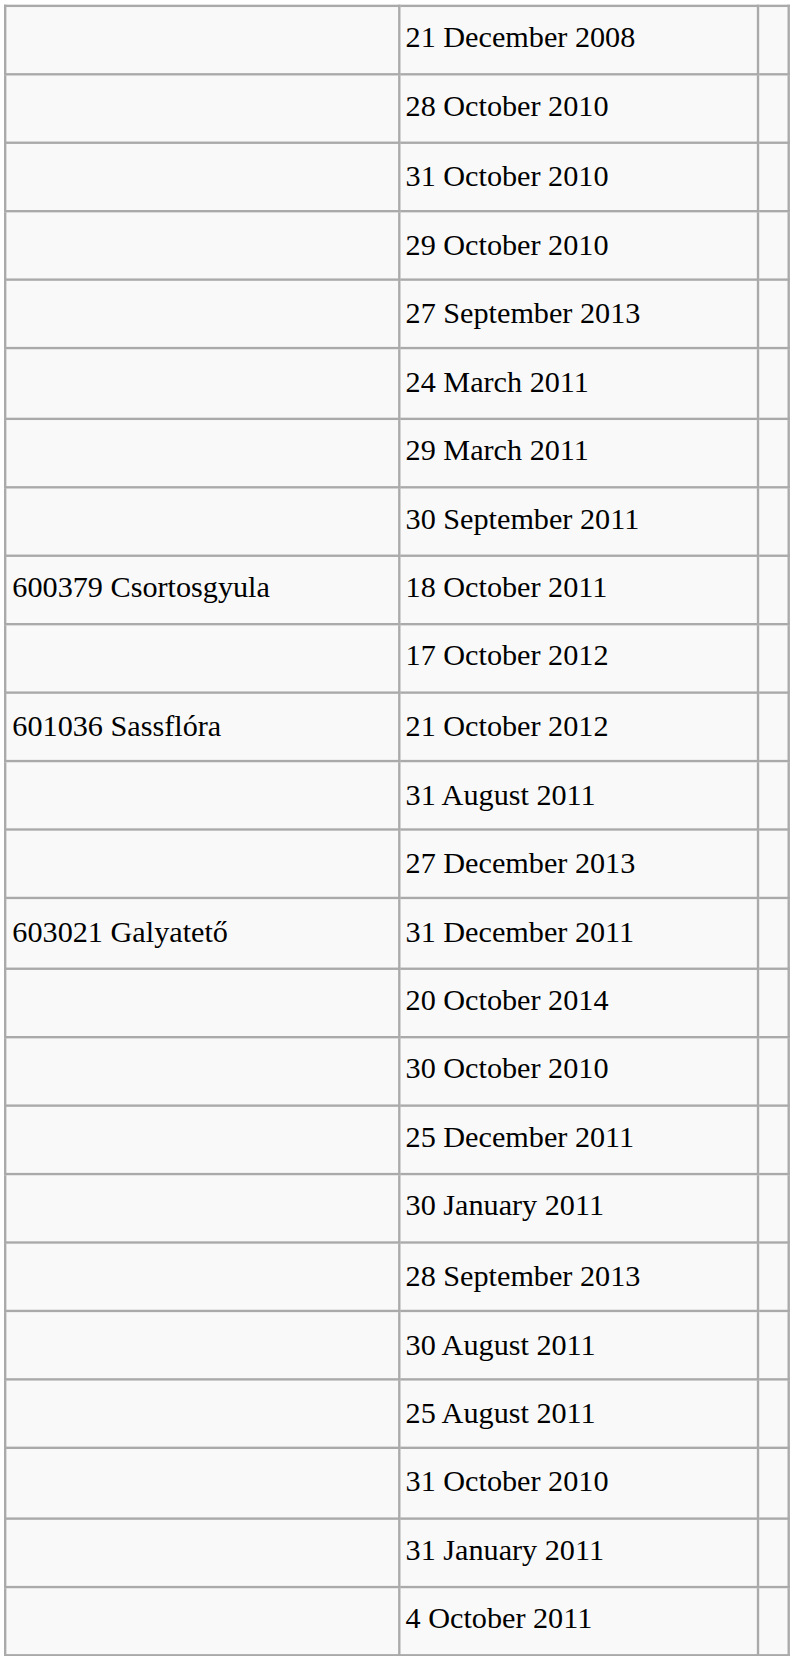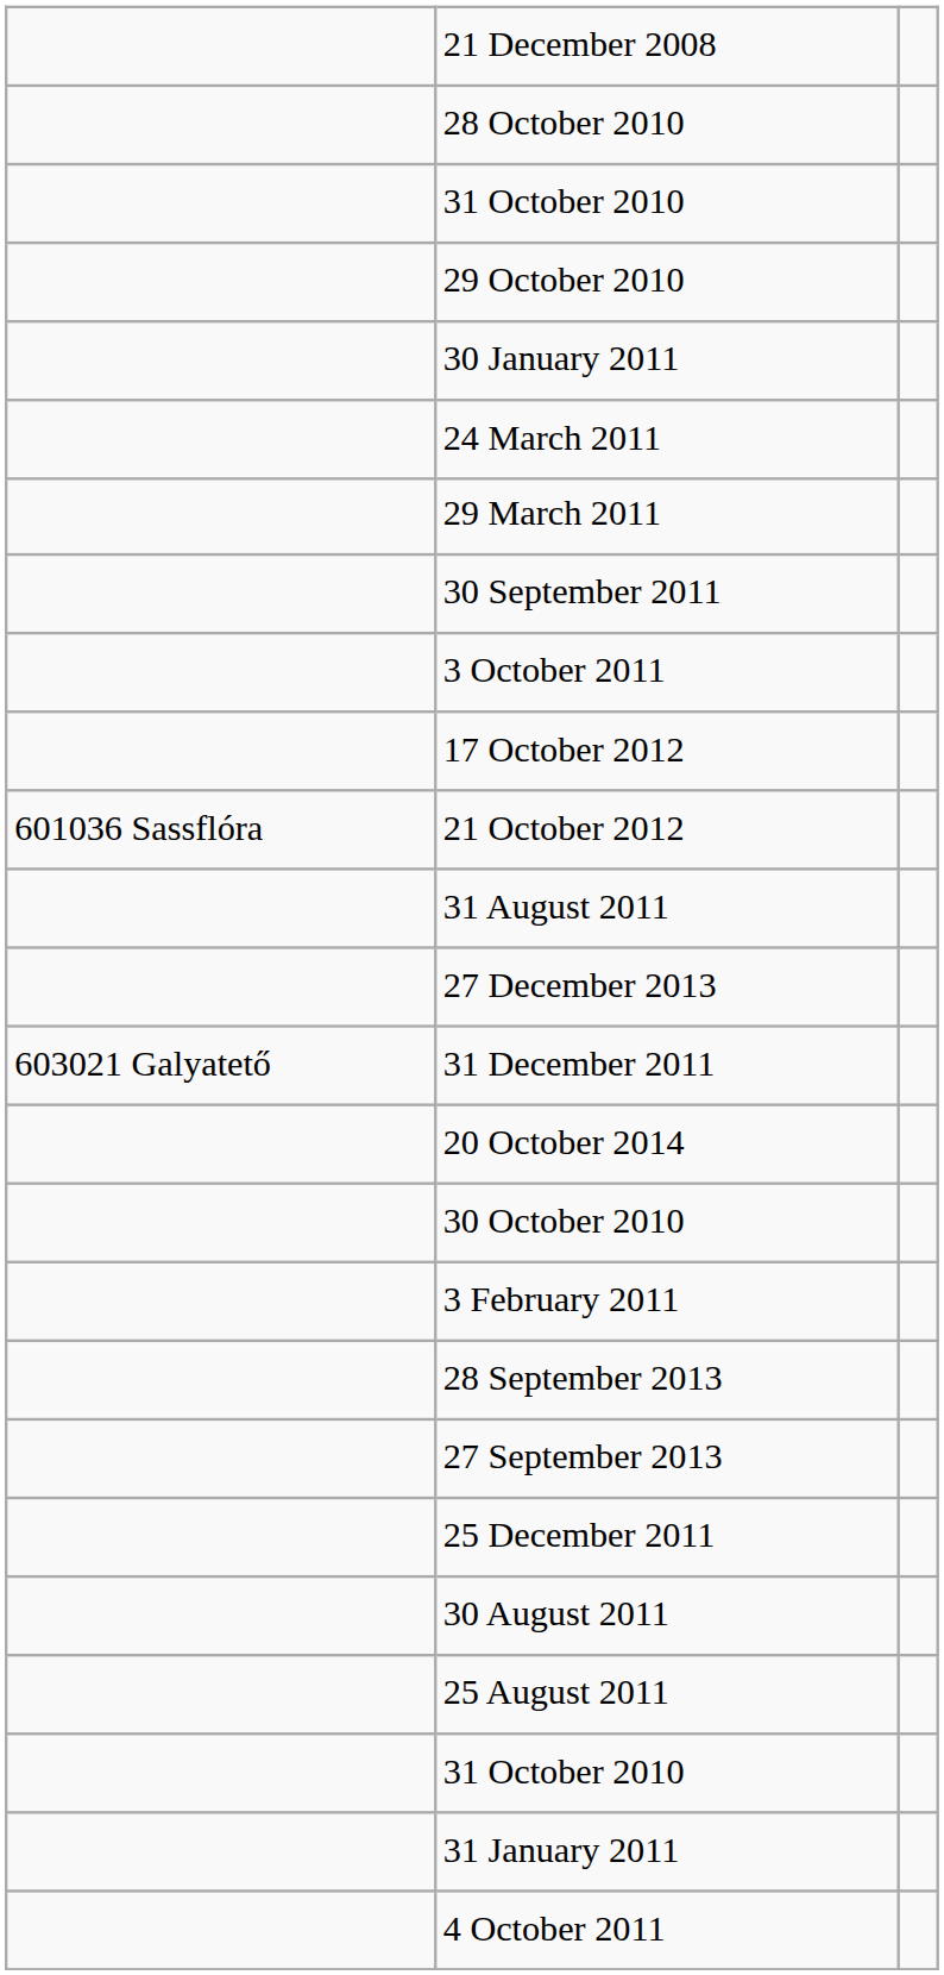 <table class="wikitable" style="font-size: 80%; float: left; width: 26em; margin-right: 1em; height: 700px">
 <tr>
 <td></td>
 <td>21 December 2008</td>
 <td></td>
 </tr>
 <tr>
 <td></td>
 <td>28 October 2010</td>
 <td> </td>
 </tr>
 <tr>
 <td></td>
 <td>31 October 2010</td>
 <td> </td>
 </tr>
 <tr>
 <td></td>
 <td>29 October 2010</td>
 <td> </td>
 </tr>
 <tr>
 <td></td>
-<td>27 September 2013</td>
-<td></td>
+<td>30 January 2011</td>
+<td> </td>
 </tr>
 <tr>
 <td></td>
 <td>24 March 2011</td>
 <td> </td>
 </tr>
 <tr>
 <td></td>
 <td>29 March 2011</td>
 <td> </td>
 </tr>
 <tr>
 <td></td>
 <td>30 September 2011</td>
 <td></td>
 </tr>
 <tr>
-<td>600379 Csortosgyula</td>
-<td>18 October 2011</td>
-<td> </td>
+<td></td>
+<td>3 October 2011</td>
+<td></td>
 </tr>
 <tr>
 <td></td>
 <td>17 October 2012</td>
 <td></td>
 </tr>
 <tr>
 <td>601036 Sassflóra</td>
 <td>21 October 2012</td>
 <td> </td>
 </tr>
 <tr>
 <td></td>
 <td>31 August 2011</td>
 <td></td>
 </tr>
 <tr>
 <td></td>
 <td>27 December 2013</td>
 <td></td>
 </tr>
 <tr>
 <td>603021 Galyatető</td>
 <td>31 December 2011</td>
 <td> </td>
 </tr>
 <tr>
 <td></td>
 <td>20 October 2014</td>
 <td></td>
 </tr>
 <tr>
 <td></td>
 <td>30 October 2010</td>
 <td> </td>
 </tr>
 <tr>
 <td></td>
-<td>25 December 2011</td>
-<td></td>
-</tr>
-<tr>
-<td></td>
-<td>30 January 2011</td>
+<td>3 February 2011</td>
 <td> </td>
 </tr>
 <tr>
 <td></td>
 <td>28 September 2013</td>
+<td></td>
+</tr>
+<tr>
+<td></td>
+<td>27 September 2013</td>
+<td></td>
+</tr>
+<tr>
+<td></td>
+<td>25 December 2011</td>
 <td></td>
 </tr>
 <tr>
 <td></td>
 <td>30 August 2011</td>
 <td></td>
 </tr>
 <tr>
 <td></td>
 <td>25 August 2011</td>
 <td></td>
 </tr>
 <tr>
 <td></td>
 <td>31 October 2010</td>
 <td> </td>
 </tr>
 <tr>
 <td></td>
 <td>31 January 2011</td>
 <td></td>
 </tr>
 <tr>
 <td></td>
 <td>4 October 2011</td>
 <td></td>
 </tr>
 <tr>
 </tr>
 </table>
